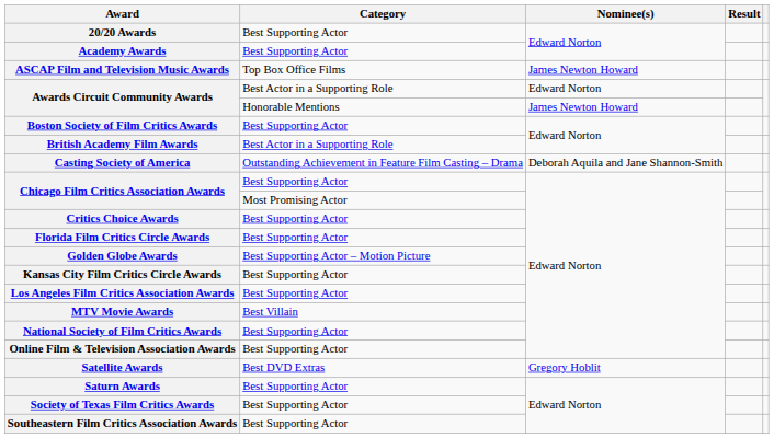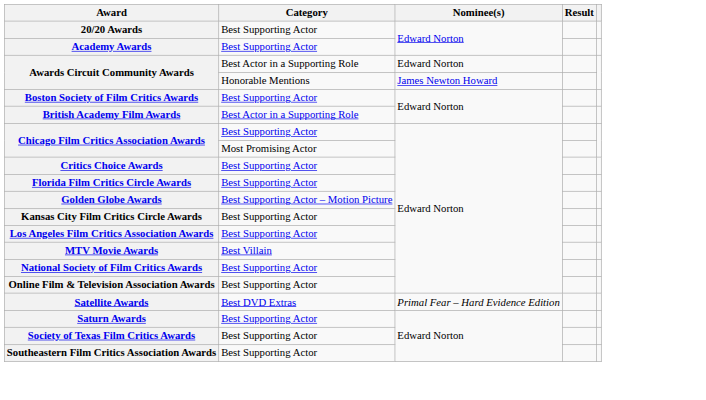 <table class="wikitable sortable">
 <tr>
 <th scope="col">Award</th>
 <th scope="col">Category</th>
 <th scope="col">Nominee(s)</th>
 <th scope="col">Result</th>
 <th scope="col" class="unsortable"></th>
 </tr>
 <tr>
 <th scope="row">20/20 Awards</th>
 <td>Best Supporting Actor</td>
 <td rowspan="2"><a href='#'>Edward Norton</a></td>
 <td></td>
 <td></td>
 </tr>
 <tr>
 <th scope="row"><a href='#'>Academy Awards</a></th>
 <td><a href='#'>Best Supporting Actor</a></td>
-<td></td>
-<td></td>
-</tr>
-<tr>
-<th scope="row"><a href='#'>ASCAP Film and Television Music Awards</a></th>
-<td>Top Box Office Films</td>
-<td><a href='#'>James Newton Howard</a></td>
 <td></td>
 <td></td>
 </tr>
 <tr>
 <th scope="row" rowspan="2">Awards Circuit Community Awards</th>
 <td>Best Actor in a Supporting Role</td>
 <td>Edward Norton</td>
 <td></td>
 <td rowspan="2"></td>
 </tr>
 <tr>
 <td>Honorable Mentions</td>
 <td><a href='#'>James Newton Howard</a></td>
 <td></td>
 </tr>
 <tr>
 <th scope="row"><a href='#'>Boston Society of Film Critics Awards</a></th>
 <td><a href='#'>Best Supporting Actor</a></td>
 <td rowspan="2">Edward Norton</td>
 <td></td>
 <td></td>
 </tr>
 <tr>
 <th scope="row"><a href='#'>British Academy Film Awards</a></th>
 <td><a href='#'>Best Actor in a Supporting Role</a></td>
-<td></td>
-<td></td>
-</tr>
-<tr>
-<th scope="row"><a href='#'>Casting Society of America</a></th>
-<td><a href='#'>Outstanding Achievement in Feature Film Casting – Drama</a></td>
-<td>Deborah Aquila and Jane Shannon-Smith</td>
 <td></td>
 <td></td>
 </tr>
 <tr>
 <th scope="row" rowspan="2"><a href='#'>Chicago Film Critics Association Awards</a></th>
 <td><a href='#'>Best Supporting Actor</a></td>
 <td rowspan="10">Edward Norton</td>
 <td></td>
 <td rowspan="2"></td>
 </tr>
 <tr>
 <td>Most Promising Actor</td>
 <td></td>
 </tr>
 <tr>
 <th scope="row"><a href='#'>Critics Choice Awards</a></th>
 <td><a href='#'>Best Supporting Actor</a></td>
 <td></td>
 <td></td>
 </tr>
 <tr>
 <th scope="row"><a href='#'>Florida Film Critics Circle Awards</a></th>
 <td><a href='#'>Best Supporting Actor</a></td>
 <td></td>
 <td></td>
 </tr>
 <tr>
 <th scope="row"><a href='#'>Golden Globe Awards</a></th>
 <td><a href='#'>Best Supporting Actor – Motion Picture</a></td>
 <td></td>
 <td></td>
 </tr>
 <tr>
 <th scope="row">Kansas City Film Critics Circle Awards</th>
 <td>Best Supporting Actor</td>
 <td></td>
 <td></td>
 </tr>
 <tr>
 <th scope="row"><a href='#'>Los Angeles Film Critics Association Awards</a></th>
 <td><a href='#'>Best Supporting Actor</a></td>
 <td></td>
 <td></td>
 </tr>
 <tr>
 <th scope="row"><a href='#'>MTV Movie Awards</a></th>
 <td><a href='#'>Best Villain</a></td>
 <td></td>
 <td></td>
 </tr>
 <tr>
 <th scope="row"><a href='#'>National Society of Film Critics Awards</a></th>
 <td><a href='#'>Best Supporting Actor</a></td>
 <td></td>
 <td></td>
 </tr>
 <tr>
 <th scope="row">Online Film & Television Association Awards</th>
 <td>Best Supporting Actor</td>
 <td></td>
 <td></td>
 </tr>
 <tr>
 <th scope="row"><a href='#'>Satellite Awards</a></th>
 <td><a href='#'>Best DVD Extras</a></td>
-<td><a href='#'>Gregory Hoblit</a></td>
+<td><em>Primal Fear – Hard Evidence Edition</em></td>
 <td></td>
 <td></td>
 </tr>
 <tr>
 <th scope="row"><a href='#'>Saturn Awards</a></th>
 <td><a href='#'>Best Supporting Actor</a></td>
 <td rowspan="3">Edward Norton</td>
 <td></td>
 <td></td>
 </tr>
 <tr>
 <th scope="row"><a href='#'>Society of Texas Film Critics Awards</a></th>
 <td>Best Supporting Actor</td>
 <td></td>
 <td></td>
 </tr>
 <tr>
 <th scope="row">Southeastern Film Critics Association Awards</th>
 <td>Best Supporting Actor</td>
 <td></td>
 <td></td>
 </tr>
 </table>
